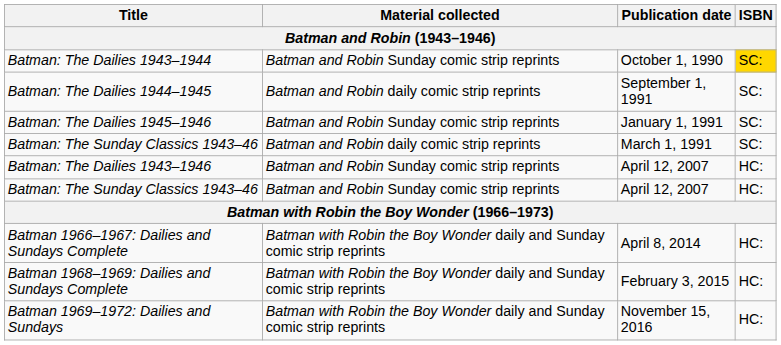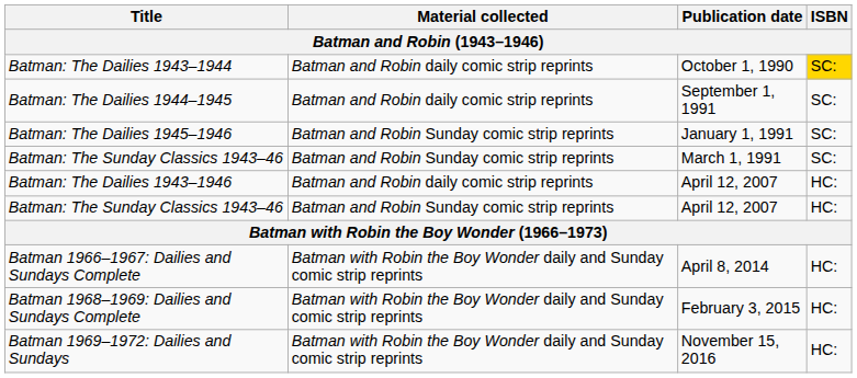 <table class="wikitable sortable">
 <tr>
 <th>Title</th>
 <th>Material collected</th>
 <th>Publication date</th>
 <th>ISBN</th>
 </tr>
 <tr>
 <th colspan="4"><em>Batman and Robin</em> (1943–1946)</th>
 </tr>
 <tr>
 <td><em>Batman: The Dailies 1943–1944</em></td>
-<td><em>Batman and Robin</em> Sunday comic strip reprints</td>
+<td><em>Batman and Robin</em> daily comic strip reprints</td>
 <td>October 1, 1990</td>
 <td style="background: gold;">SC: </td>
 </tr>
 <tr>
 <td><em>Batman: The Dailies 1944–1945</em></td>
 <td><em>Batman and Robin</em> daily comic strip reprints</td>
 <td>September 1, 1991</td>
 <td>SC: </td>
 </tr>
 <tr>
 <td><em>Batman: The Dailies 1945–1946</em></td>
 <td><em>Batman and Robin</em> Sunday comic strip reprints</td>
 <td>January 1, 1991</td>
 <td>SC: </td>
 </tr>
 <tr>
 <td><em>Batman: The Sunday Classics 1943–46</em></td>
-<td><em>Batman and Robin</em> daily comic strip reprints</td>
+<td><em>Batman and Robin</em> Sunday comic strip reprints</td>
 <td>March 1, 1991</td>
 <td>SC: </td>
 </tr>
 <tr>
 <td><em>Batman: The Dailies 1943–1946</em></td>
-<td><em>Batman and Robin</em> Sunday comic strip reprints</td>
+<td><em>Batman and Robin</em> daily comic strip reprints</td>
 <td>April 12, 2007</td>
 <td>HC: </td>
 </tr>
 <tr>
 <td><em>Batman: The Sunday Classics 1943–46</em></td>
 <td><em>Batman and Robin</em> Sunday comic strip reprints</td>
 <td>April 12, 2007</td>
 <td>HC: </td>
 </tr>
 <tr>
 <th colspan="4"><em>Batman with Robin the Boy Wonder</em> (1966–1973)</th>
 </tr>
 <tr>
 <td><em>Batman 1966–1967: Dailies and Sundays Complete</em></td>
 <td><em>Batman with Robin the Boy Wonder</em> daily and Sunday comic strip reprints</td>
 <td>April 8, 2014</td>
 <td>HC: </td>
 </tr>
 <tr>
 <td><em>Batman 1968–1969: Dailies and Sundays Complete</em></td>
 <td><em>Batman with Robin the Boy Wonder</em> daily and Sunday comic strip reprints</td>
 <td>February 3, 2015</td>
 <td>HC: </td>
 </tr>
 <tr>
 <td><em>Batman 1969–1972: Dailies and Sundays</em></td>
 <td><em>Batman with Robin the Boy Wonder</em> daily and Sunday comic strip reprints</td>
 <td>November 15, 2016</td>
 <td>HC: </td>
 </tr>
 </table>
